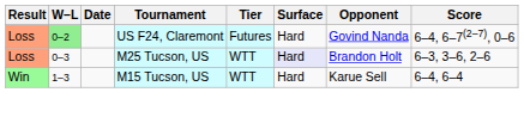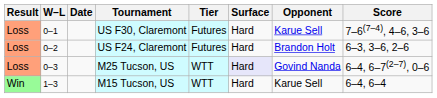 <table class="sortable wikitable">
 <tr>
 <th>Result</th>
 <th class="unsortable">W–L</th>
 <th>Date</th>
 <th>Tournament</th>
 <th>Tier</th>
 <th>Surface</th>
 <th>Opponent</th>
 <th class="unsortable">Score</th>
 </tr>
 <tr>
 <td bgcolor=FFA07A>Loss</td>
-<td style="background: lightgreen;"><small>0–2</small></td>
+<td><small>0–1</small></td>
+<td></td>
+<td style="background:#cffcff;">US F30, Claremont</td>
+<td style="background:#cffcff;">Futures</td>
+<td>Hard</td>
+<td> <a href='#'>Karue Sell</a></td>
+<td>7–6<sup>(7–4)</sup>, 4–6, 3–6</td>
+</tr>
+<tr>
+<td bgcolor=FFA07A>Loss</td>
+<td><small>0–2</small></td>
 <td></td>
 <td style="background:#cffcff;">US F24, Claremont</td>
 <td style="background:#cffcff;">Futures</td>
 <td>Hard</td>
-<td> <a href='#'>Govind Nanda</a></td>
-<td>6–4, 6–7<sup>(2–7)</sup>, 0–6</td>
+<td> <a href='#'>Brandon Holt</a></td>
+<td>6–3, 3–6, 2–6</td>
 </tr>
 <tr>
 <td bgcolor=FFA07A>Loss</td>
 <td><small>0–3</small></td>
 <td></td>
 <td style="background:#cffcff;">M25 Tucson, US</td>
 <td style="background:#cffcff;">WTT</td>
 <td style="background: lavender;">Hard</td>
-<td> <a href='#'>Brandon Holt</a></td>
-<td>6–3, 3–6, 2–6</td>
+<td> <a href='#'>Govind Nanda</a></td>
+<td>6–4, 6–7<sup>(2–7)</sup>, 0–6</td>
 </tr>
 <tr>
 <td bgcolor=98FB98>Win</td>
 <td><small>1–3</small></td>
 <td></td>
 <td style="background:#cffcff;">M15 Tucson, US</td>
 <td style="background:#cffcff;">WTT</td>
 <td>Hard</td>
 <td> Karue Sell</td>
 <td>6–4, 6–4</td>
 </tr>
 </table>
